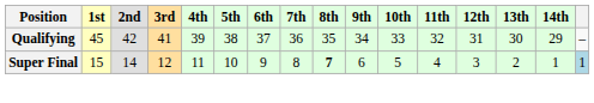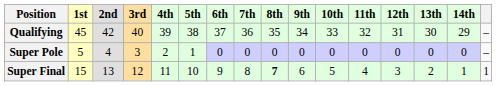 <table class="wikitable" style="font-size:85%; text-align:center">
 <tr>
 <th>Position</th>
 <td style="background:#ffffbf;"> <strong>1st</strong> </td>
 <td style="background:#dfdfdf;"> <strong>2nd</strong> </td>
 <td style="background:#ffdf9f;"> <strong>3rd</strong> </td>
 <td style="background:#dfffdf;"> <strong>4th</strong> </td>
 <td style="background:#dfffdf;"> <strong>5th</strong> </td>
 <td style="background:#dfffdf;"> <strong>6th</strong> </td>
 <td style="background:#dfffdf;"> <strong>7th</strong> </td>
 <td style="background:#dfffdf;"> <strong>8th</strong> </td>
 <td style="background:#dfffdf;"> <strong>9th</strong> </td>
 <td style="background:#dfffdf;"> <strong>10th</strong> </td>
 <td style="background:#dfffdf;"> <strong>11th</strong> </td>
 <td style="background:#dfffdf;"> <strong>12th</strong> </td>
 <td style="background:#dfffdf;"> <strong>13th</strong> </td>
 <td style="background:#dfffdf;"> <strong>14th</strong> </td>
 <th></th>
 </tr>
 <tr>
 <th>Qualifying</th>
 <td style="background:#ffffbf;">45</td>
 <td style="background:#dfdfdf;">42</td>
-<td style="background:#ffdf9f;">41</td>
+<td style="background:#ffdf9f;">40</td>
 <td style="background:#dfffdf;">39</td>
 <td style="background:#dfffdf;">38</td>
 <td style="background:#dfffdf;">37</td>
 <td style="background:#dfffdf;">36</td>
 <td style="background:#dfffdf;">35</td>
 <td style="background:#dfffdf;">34</td>
 <td style="background:#dfffdf;">33</td>
 <td style="background:#dfffdf;">32</td>
 <td style="background:#dfffdf;">31</td>
 <td style="background:#dfffdf;">30</td>
 <td style="background:#dfffdf;">29</td>
 <td>–</td>
 </tr>
 <tr>
+<th>Super Pole</th>
+<td style="background:#ffffbf;">5</td>
+<td style="background:#dfdfdf;">4</td>
+<td style="background:#ffdf9f;">3</td>
+<td style="background:#dfffdf;">2</td>
+<td style="background:#dfffdf;">1</td>
+<td style="background:#cfcfff;">0</td>
+<td style="background:#cfcfff;">0</td>
+<td style="background:#cfcfff;">0</td>
+<td style="background:#cfcfff;">0</td>
+<td style="background:#cfcfff;">0</td>
+<td style="background:#cfcfff;">0</td>
+<td style="background:#cfcfff;">0</td>
+<td style="background:#cfcfff;">0</td>
+<td style="background:#cfcfff;">0</td>
+<td>–</td>
+</tr>
+<tr>
 <th>Super Final</th>
 <td style="background:#ffffbf;">15</td>
-<td style="background:#dfdfdf;">14</td>
+<td style="background:#dfdfdf;">13</td>
 <td style="background:#ffdf9f;">12</td>
 <td style="background:#dfffdf;">11</td>
 <td style="background:#dfffdf;">10</td>
 <td style="background:#dfffdf;">9</td>
 <td style="background:#dfffdf;">8</td>
 <td style="background:#dfffdf;"><strong>7</strong></td>
 <td style="background:#dfffdf;">6</td>
 <td style="background:#dfffdf;">5</td>
 <td style="background:#dfffdf;">4</td>
 <td style="background:#dfffdf;">3</td>
 <td style="background:#dfffdf;">2</td>
 <td style="background:#dfffdf;">1</td>
-<td style="background: lightblue;">1</td>
+<td>1</td>
 </tr>
 </table>
